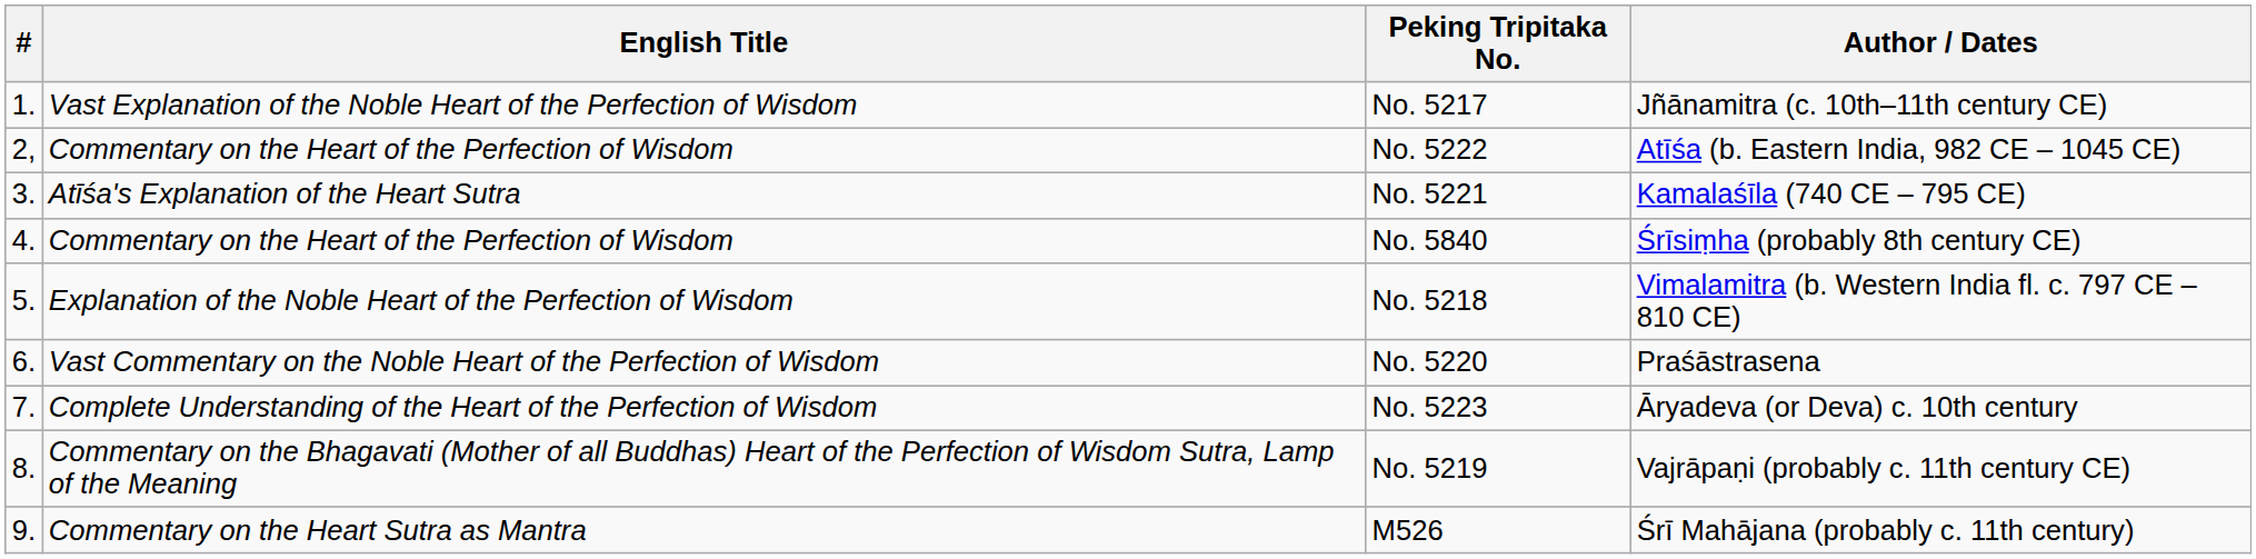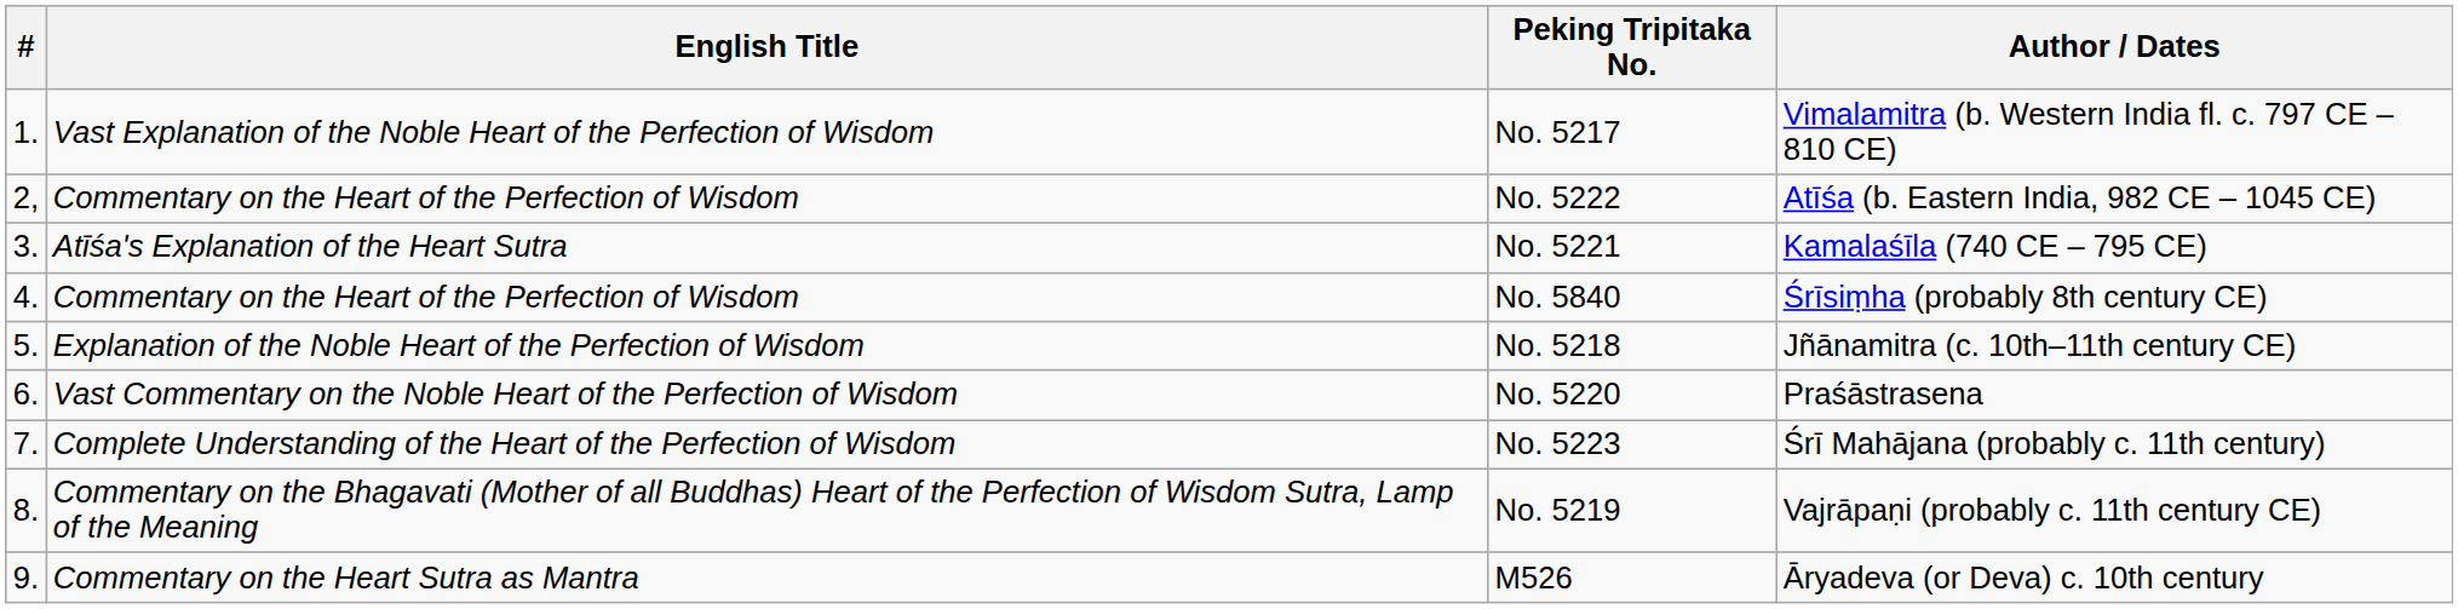 <table class="wikitable" style="margin-left: auto; margin-right: auto; border: none;">
 <tr>
 <th>#</th>
 <th>English Title</th>
 <th>Peking Tripitaka No.</th>
 <th>Author / Dates</th>
 </tr>
 <tr>
 <td>1.</td>
 <td><em>Vast Explanation of the Noble Heart of the Perfection of Wisdom</em></td>
 <td>No. 5217</td>
-<td>Jñānamitra (c. 10th–11th century CE)</td>
+<td><a href='#'>Vimalamitra</a> (b. Western India fl. c. 797 CE – 810 CE)</td>
 </tr>
 <tr>
 <td>2,</td>
 <td><em>Commentary on the Heart of the Perfection of Wisdom</em></td>
 <td>No. 5222</td>
 <td><a href='#'>Atīśa</a> (b. Eastern India, 982 CE – 1045 CE)</td>
 </tr>
 <tr>
 <td>3.</td>
 <td><em>Atīśa's Explanation of the Heart Sutra</em></td>
 <td>No. 5221</td>
 <td><a href='#'>Kamalaśīla</a> (740 CE – 795 CE)</td>
 </tr>
 <tr>
 <td>4.</td>
 <td><em>Commentary on the Heart of the Perfection of Wisdom</em></td>
 <td>No. 5840</td>
 <td><a href='#'>Śrīsiṃha</a> (probably 8th century CE)</td>
 </tr>
 <tr>
 <td>5.</td>
 <td><em>Explanation of the Noble Heart of the Perfection of Wisdom</em></td>
 <td>No. 5218</td>
-<td><a href='#'>Vimalamitra</a> (b. Western India fl. c. 797 CE – 810 CE)</td>
+<td>Jñānamitra (c. 10th–11th century CE)</td>
 </tr>
 <tr>
 <td>6.</td>
 <td><em>Vast Commentary on the Noble Heart of the Perfection of Wisdom</em></td>
 <td>No. 5220</td>
 <td>Praśāstrasena</td>
 </tr>
 <tr>
 <td>7.</td>
 <td><em>Complete Understanding of the Heart of the Perfection of Wisdom</em></td>
 <td>No. 5223</td>
-<td>Āryadeva (or Deva) c. 10th century</td>
+<td>Śrī Mahājana (probably c. 11th century)</td>
 </tr>
 <tr>
 <td>8.</td>
 <td><em>Commentary on the Bhagavati (Mother of all Buddhas) Heart of the Perfection of Wisdom Sutra, Lamp of the Meaning</em></td>
 <td>No. 5219</td>
 <td>Vajrāpaṇi (probably c. 11th century CE)</td>
 </tr>
 <tr>
 <td>9.</td>
 <td><em>Commentary on the Heart Sutra as Mantra</em></td>
 <td>M526</td>
-<td>Śrī Mahājana (probably c. 11th century)</td>
+<td>Āryadeva (or Deva) c. 10th century</td>
 </tr>
 </table>
